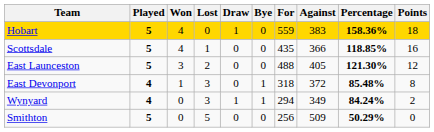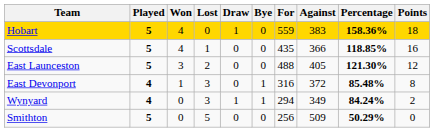 <table class="wikitable" style="text-align:center;">
 <tr>
 <th width=175>Team</th>
 <th width=20 abbr="Played">Played</th>
 <th width=20 abbr="Won">Won</th>
 <th width=20 abbr="Lost">Lost</th>
 <th width=20 abbr="Draw">Draw</th>
 <th width=20 abbr="Bye">Bye</th>
 <th width=20 abbr="For">For</th>
 <th width=20 abbr="Against">Against</th>
 <th width=20 abbr="Percentage">Percentage</th>
 <th width=20 abbr="Points">Points</th>
 </tr>
 <tr bgcolor="gold">
 <td style="text-align:left;"><a href='#'>Hobart</a></td>
 <td><strong>5</strong></td>
 <td>4</td>
 <td>0</td>
 <td>1</td>
 <td>0</td>
 <td>559</td>
 <td>383</td>
 <td><strong>158.36%</strong></td>
 <td>18</td>
 </tr>
 <tr style="background:#f9f9f9;">
 <td style="text-align:left;"><a href='#'>Scottsdale</a></td>
 <td><strong>5</strong></td>
 <td>4</td>
 <td>1</td>
 <td>0</td>
 <td>0</td>
 <td>435</td>
 <td>366</td>
 <td><strong>118.85%</strong></td>
 <td>16</td>
 </tr>
 <tr style="background:#f9f9f9;">
 <td style="text-align:left;"><a href='#'>East Launceston</a></td>
 <td><strong>5</strong></td>
 <td>3</td>
 <td>2</td>
 <td>0</td>
 <td>0</td>
 <td>488</td>
 <td>405</td>
 <td><strong>121.30%</strong></td>
 <td>12</td>
 </tr>
 <tr style="background:#f9f9f9;">
 <td style="text-align:left;"><a href='#'>East Devonport</a></td>
 <td><strong>4</strong></td>
 <td>1</td>
 <td>3</td>
 <td>0</td>
 <td>1</td>
-<td>318</td>
+<td>316</td>
 <td>372</td>
 <td><strong>85.48%</strong></td>
 <td>8</td>
 </tr>
 <tr style="background:#f9f9f9;">
 <td style="text-align:left;"><a href='#'>Wynyard</a></td>
 <td><strong>4</strong></td>
 <td>0</td>
 <td>3</td>
 <td>1</td>
 <td>1</td>
 <td>294</td>
 <td>349</td>
 <td><strong>84.24%</strong></td>
 <td>2</td>
 </tr>
 <tr style="background:#f9f9f9;">
 <td style="text-align:left;"><a href='#'>Smithton</a></td>
 <td><strong>5</strong></td>
 <td>0</td>
 <td>5</td>
 <td>0</td>
 <td>0</td>
 <td>256</td>
 <td>509</td>
 <td><strong>50.29%</strong></td>
 <td>0</td>
 </tr>
 </table>
